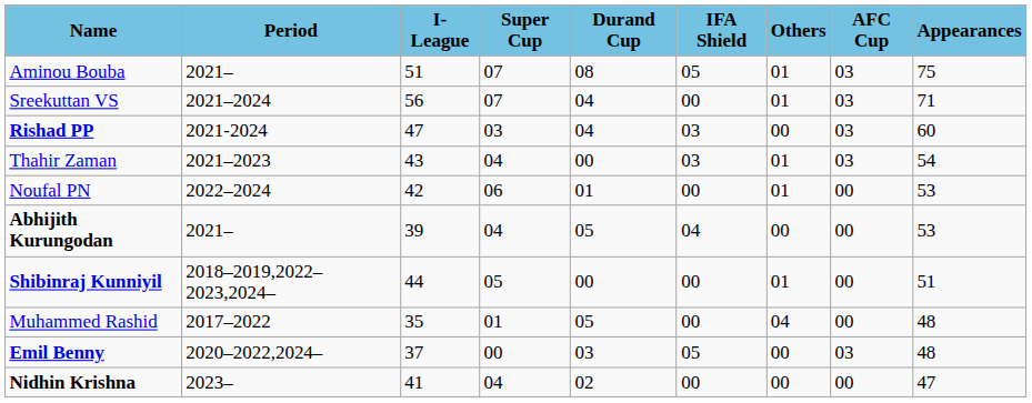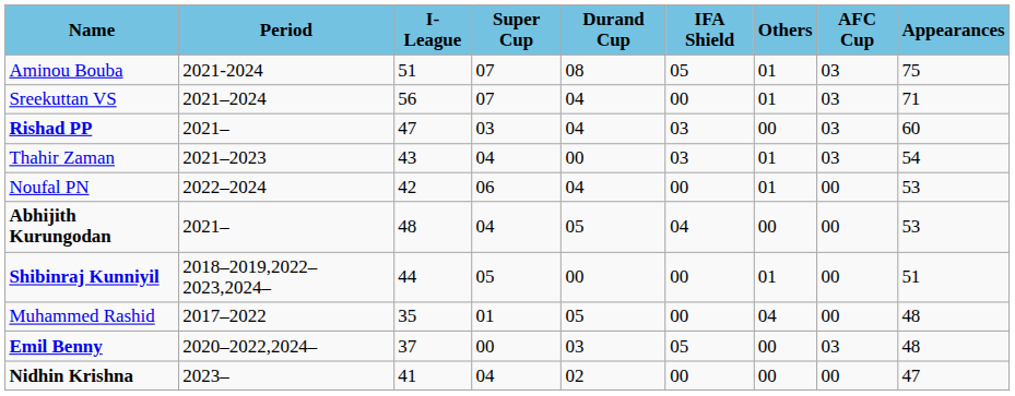 <table class="wikitable">
 <tr>
 <th style="background: #74C2E1;">Name</th>
 <th style="background: #74C2E1;">Period</th>
 <th style="background: #74C2E1;">I-League</th>
 <th style="background: #74C2E1;">Super Cup</th>
 <th style="background: #74C2E1;">Durand Cup</th>
 <th style="background: #74C2E1;">IFA Shield</th>
 <th style="background: #74C2E1;">Others</th>
 <th style="background: #74C2E1;">AFC Cup</th>
 <th style="background: #74C2E1;">Appearances</th>
 </tr>
 <tr>
 <td> <a href='#'>Aminou Bouba</a></td>
-<td>2021–</td>
+<td>2021-2024</td>
 <td>51</td>
 <td>07</td>
 <td>08</td>
 <td>05</td>
 <td>01</td>
 <td>03</td>
 <td>75</td>
 </tr>
 <tr>
 <td> <a href='#'>Sreekuttan VS</a></td>
 <td>2021–2024</td>
 <td>56</td>
 <td>07</td>
 <td>04</td>
 <td>00</td>
 <td>01</td>
 <td>03</td>
 <td>71</td>
 </tr>
 <tr>
 <td> <strong><a href='#'>Rishad PP</a></strong></td>
-<td>2021-2024</td>
+<td>2021–</td>
 <td>47</td>
 <td>03</td>
 <td>04</td>
 <td>03</td>
 <td>00</td>
 <td>03</td>
 <td>60</td>
 </tr>
 <tr>
 <td> <a href='#'>Thahir Zaman</a></td>
 <td>2021–2023</td>
 <td>43</td>
 <td>04</td>
 <td>00</td>
 <td>03</td>
 <td>01</td>
 <td>03</td>
 <td>54</td>
 </tr>
 <tr>
 <td> <a href='#'>Noufal PN</a></td>
 <td>2022–2024</td>
 <td>42</td>
 <td>06</td>
-<td>01</td>
+<td>04</td>
 <td>00</td>
 <td>01</td>
 <td>00</td>
 <td>53</td>
 </tr>
 <tr>
 <td> <strong>Abhijith Kurungodan</strong></td>
 <td>2021–</td>
-<td>39</td>
+<td>48</td>
 <td>04</td>
 <td>05</td>
 <td>04</td>
 <td>00</td>
 <td>00</td>
 <td>53</td>
 </tr>
 <tr>
 <td> <strong><a href='#'>Shibinraj Kunniyil</a></strong></td>
 <td>2018–2019,2022–2023,2024–</td>
 <td>44</td>
 <td>05</td>
 <td>00</td>
 <td>00</td>
 <td>01</td>
 <td>00</td>
 <td>51</td>
 </tr>
 <tr>
 <td> <a href='#'>Muhammed Rashid</a></td>
 <td>2017–2022</td>
 <td>35</td>
 <td>01</td>
 <td>05</td>
 <td>00</td>
 <td>04</td>
 <td>00</td>
 <td>48</td>
 </tr>
 <tr>
 <td> <strong><a href='#'>Emil Benny</a></strong></td>
 <td>2020–2022,2024–</td>
 <td>37</td>
 <td>00</td>
 <td>03</td>
 <td>05</td>
 <td>00</td>
 <td>03</td>
 <td>48</td>
 </tr>
 <tr>
 <td> <strong>Nidhin Krishna</strong></td>
 <td>2023–</td>
 <td>41</td>
 <td>04</td>
 <td>02</td>
 <td>00</td>
 <td>00</td>
 <td>00</td>
 <td>47</td>
 </tr>
 <tr>
 </tr>
 </table>
